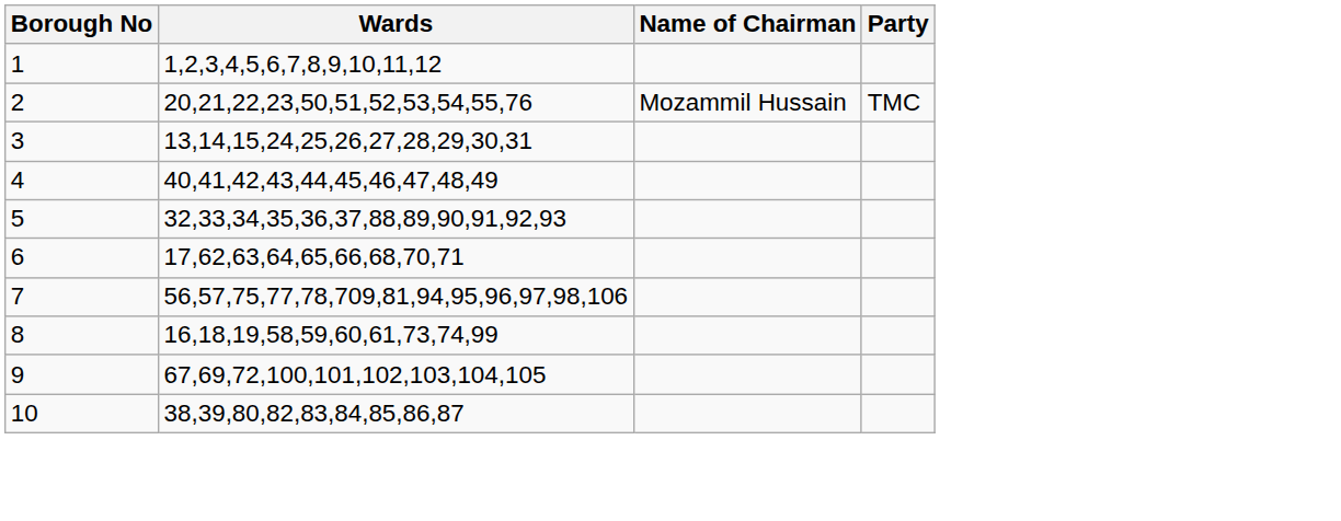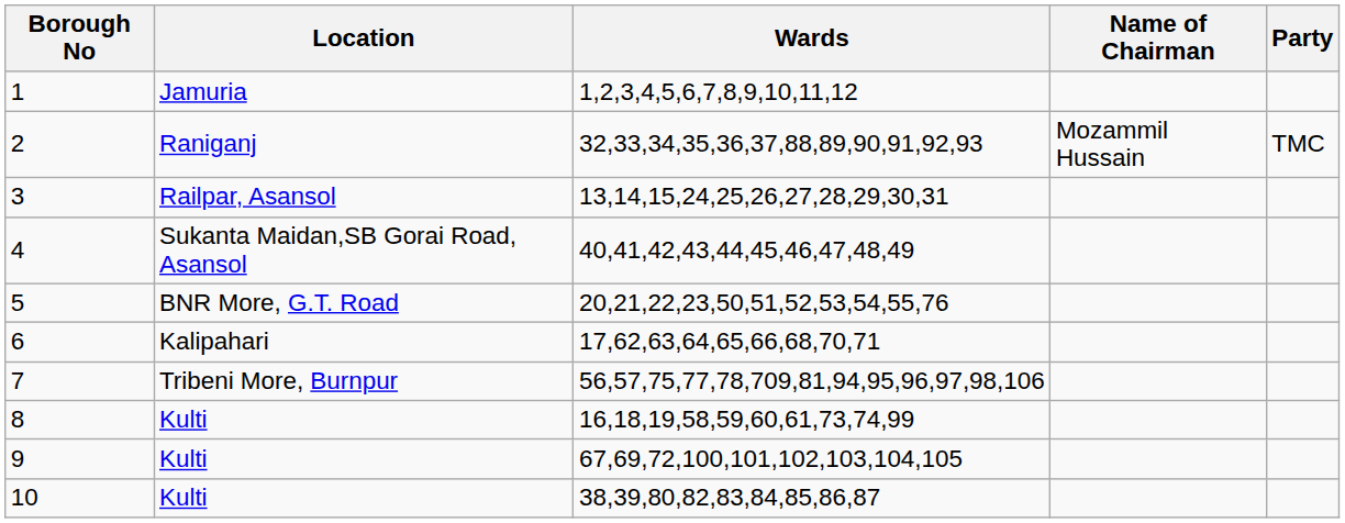 <table class="wikitable sortable">
 <tr>
 <th>Borough No</th>
+<th>Location</th>
 <th>Wards</th>
 <th>Name of Chairman</th>
 <th>Party</th>
 </tr>
 <tr>
 <td>1</td>
+<td><a href='#'>Jamuria</a></td>
 <td>1,2,3,4,5,6,7,8,9,10,11,12</td>
 <td></td>
 <td></td>
 </tr>
 <tr>
 <td>2</td>
-<td>20,21,22,23,50,51,52,53,54,55,76</td>
+<td><a href='#'>Raniganj</a></td>
+<td>32,33,34,35,36,37,88,89,90,91,92,93</td>
 <td>Mozammil Hussain</td>
 <td>TMC</td>
 </tr>
 <tr>
 <td>3</td>
+<td><a href='#'>Railpar, Asansol</a></td>
 <td>13,14,15,24,25,26,27,28,29,30,31</td>
 <td></td>
 <td></td>
 </tr>
 <tr>
 <td>4</td>
+<td>Sukanta Maidan,SB Gorai Road, <a href='#'>Asansol</a></td>
 <td>40,41,42,43,44,45,46,47,48,49</td>
 <td></td>
 <td></td>
 </tr>
 <tr>
 <td>5</td>
-<td>32,33,34,35,36,37,88,89,90,91,92,93</td>
+<td>BNR More, <a href='#'>G.T. Road</a></td>
+<td>20,21,22,23,50,51,52,53,54,55,76</td>
 <td></td>
 <td></td>
 </tr>
 <tr>
 <td>6</td>
+<td>Kalipahari</td>
 <td>17,62,63,64,65,66,68,70,71</td>
 <td></td>
 <td></td>
 </tr>
 <tr>
 <td>7</td>
+<td>Tribeni More, <a href='#'>Burnpur</a></td>
 <td>56,57,75,77,78,709,81,94,95,96,97,98,106</td>
 <td></td>
 <td></td>
 </tr>
 <tr>
 <td>8</td>
+<td><a href='#'>Kulti</a></td>
 <td>16,18,19,58,59,60,61,73,74,99</td>
 <td></td>
 <td></td>
 </tr>
 <tr>
 <td>9</td>
+<td><a href='#'>Kulti</a></td>
 <td>67,69,72,100,101,102,103,104,105</td>
 <td></td>
 <td></td>
 </tr>
 <tr>
 <td>10</td>
+<td><a href='#'>Kulti</a></td>
 <td>38,39,80,82,83,84,85,86,87</td>
 <td></td>
 <td></td>
 </tr>
 </table>
